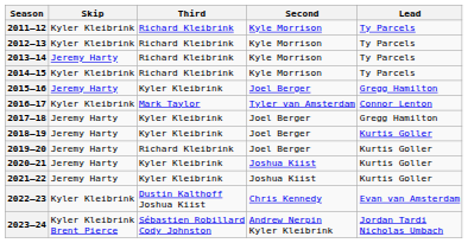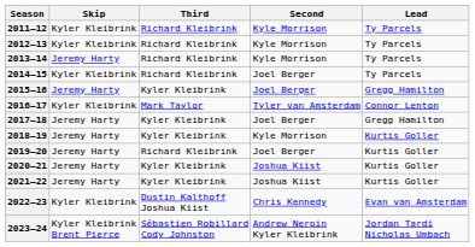 <table class="wikitable">
 <tr>
 <th scope="col">Season</th>
 <th scope="col">Skip</th>
 <th scope="col">Third</th>
 <th scope="col">Second</th>
 <th scope="col">Lead</th>
 </tr>
 <tr>
 <th scope="row">2011–12</th>
 <td>Kyler Kleibrink</td>
 <td><a href='#'>Richard Kleibrink</a></td>
 <td><a href='#'>Kyle Morrison</a></td>
 <td><a href='#'>Ty Parcels</a></td>
 </tr>
 <tr>
 <th scope="row">2012–13</th>
 <td>Kyler Kleibrink</td>
 <td>Richard Kleibrink</td>
 <td>Kyle Morrison</td>
 <td>Ty Parcels</td>
 </tr>
 <tr>
 <th scope="row">2013–14</th>
 <td><a href='#'>Jeremy Harty</a></td>
 <td>Richard Kleibrink</td>
 <td>Kyle Morrison</td>
 <td>Ty Parcels</td>
 </tr>
 <tr>
 <th scope="row">2014–15</th>
 <td>Kyler Kleibrink</td>
 <td>Richard Kleibrink</td>
-<td>Kyle Morrison</td>
+<td>Joel Berger</td>
 <td>Ty Parcels</td>
 </tr>
 <tr>
 <th scope="row">2015–16</th>
 <td><a href='#'>Jeremy Harty</a></td>
 <td>Kyler Kleibrink</td>
 <td><a href='#'>Joel Berger</a></td>
 <td><a href='#'>Gregg Hamilton</a></td>
 </tr>
 <tr>
 <th scope="row">2016–17</th>
 <td>Kyler Kleibrink</td>
 <td><a href='#'>Mark Taylor</a></td>
 <td><a href='#'>Tyler van Amsterdam</a></td>
 <td><a href='#'>Connor Lenton</a></td>
 </tr>
 <tr>
 <th scope="row">2017–18</th>
 <td>Jeremy Harty</td>
 <td>Kyler Kleibrink</td>
 <td>Joel Berger</td>
 <td>Gregg Hamilton</td>
 </tr>
 <tr>
 <th scope="row">2018–19</th>
 <td>Jeremy Harty</td>
 <td>Kyler Kleibrink</td>
-<td>Joel Berger</td>
+<td>Kyle Morrison</td>
 <td><a href='#'>Kurtis Goller</a></td>
 </tr>
 <tr>
 <th scope="row">2019–20</th>
 <td>Jeremy Harty</td>
 <td>Richard Kleibrink</td>
 <td>Joel Berger</td>
 <td>Kurtis Goller</td>
 </tr>
 <tr>
 <th scope="row">2020–21</th>
 <td>Jeremy Harty</td>
 <td>Kyler Kleibrink</td>
 <td><a href='#'>Joshua Kiist</a></td>
 <td>Kurtis Goller</td>
 </tr>
 <tr>
 <th scope="row">2021–22</th>
 <td>Jeremy Harty</td>
 <td>Kyler Kleibrink</td>
 <td>Joshua Kiist</td>
 <td>Kurtis Goller</td>
 </tr>
 <tr>
 <th scope="row">2022–23</th>
 <td>Kyler Kleibrink</td>
 <td><a href='#'>Dustin Kalthoff</a> <br> Joshua Kiist</td>
 <td><a href='#'>Chris Kennedy</a></td>
 <td><a href='#'>Evan van Amsterdam</a></td>
 </tr>
 <tr>
 <th scope="row">2023–24</th>
 <td>Kyler Kleibrink <br> <a href='#'>Brent Pierce</a></td>
 <td><a href='#'>Sébastien Robillard</a> <br> <a href='#'>Cody Johnston</a></td>
 <td><a href='#'>Andrew Nerpin</a> <br> Kyler Kleibrink</td>
 <td><a href='#'>Jordan Tardi</a> <br> <a href='#'>Nicholas Umbach</a></td>
 </tr>
 </table>
